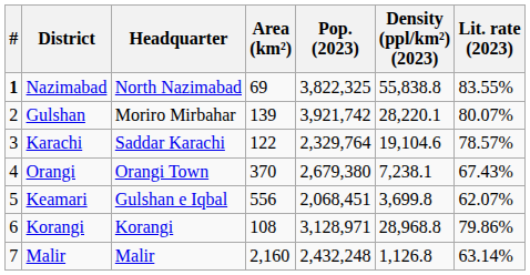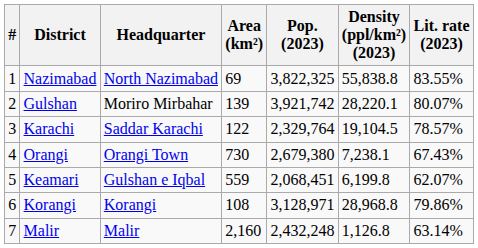 <table class="wikitable sortable">
 <tr>
 <th>#</th>
 <th>District</th>
 <th>Headquarter</th>
 <th>Area<br>(km²)</th>
 <th>Pop.<br>(2023)</th>
 <th>Density<br>(ppl/km²)<br>(2023)</th>
 <th>Lit. rate<br>(2023)</th>
 </tr>
 <tr>
-<td><strong>1</strong></td>
+<td>1</td>
 <td><a href='#'>Nazimabad</a></td>
 <td><a href='#'>North Nazimabad</a></td>
 <td>69</td>
 <td>3,822,325</td>
 <td>55,838.8</td>
 <td>83.55%</td>
 </tr>
 <tr>
 <td>2</td>
 <td><a href='#'>Gulshan</a></td>
 <td>Moriro Mirbahar</td>
 <td>139</td>
 <td>3,921,742</td>
 <td>28,220.1</td>
 <td>80.07%</td>
 </tr>
 <tr>
 <td>3</td>
 <td><a href='#'>Karachi</a></td>
 <td><a href='#'>Saddar Karachi</a></td>
 <td>122</td>
 <td>2,329,764</td>
-<td>19,104.6</td>
+<td>19,104.5</td>
 <td>78.57%</td>
 </tr>
 <tr>
 <td>4</td>
 <td><a href='#'>Orangi</a></td>
 <td><a href='#'>Orangi Town</a></td>
-<td>370</td>
+<td>730</td>
 <td>2,679,380</td>
 <td>7,238.1</td>
 <td>67.43%</td>
 </tr>
 <tr>
 <td>5</td>
 <td><a href='#'>Keamari</a></td>
 <td><a href='#'>Gulshan e Iqbal</a></td>
-<td>556</td>
+<td>559</td>
 <td>2,068,451</td>
-<td>3,699.8</td>
+<td>6,199.8</td>
 <td>62.07%</td>
 </tr>
 <tr>
 <td>6</td>
 <td><a href='#'>Korangi</a></td>
 <td><a href='#'>Korangi</a></td>
 <td>108</td>
 <td>3,128,971</td>
 <td>28,968.8</td>
 <td>79.86%</td>
 </tr>
 <tr>
 <td>7</td>
 <td><a href='#'>Malir</a></td>
 <td><a href='#'>Malir</a></td>
 <td>2,160</td>
 <td>2,432,248</td>
 <td>1,126.8</td>
 <td>63.14%</td>
 </tr>
 </table>
